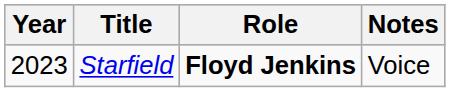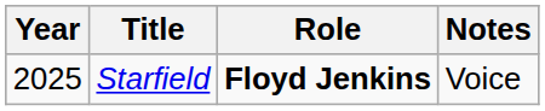 <table class="wikitable sortable">
 <tr>
 <th>Year</th>
 <th>Title</th>
 <th>Role</th>
 <th class="unsortable">Notes</th>
 </tr>
 <tr>
-<td>2023</td>
+<td>2025</td>
 <td data-sort-value="Guard, The"><em><a href='#'>Starfield</a></em></td>
 <td><strong>Floyd Jenkins</strong></td>
 <td>Voice</td>
 </tr>
 </table>
